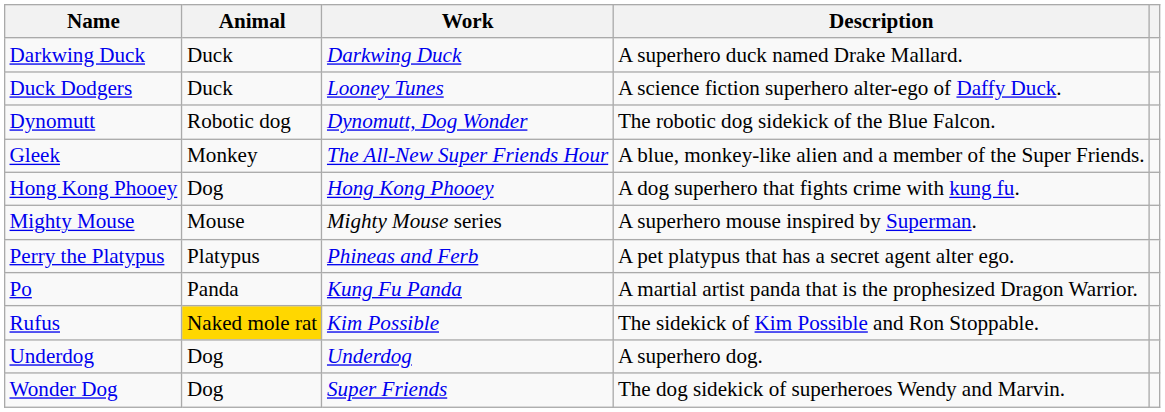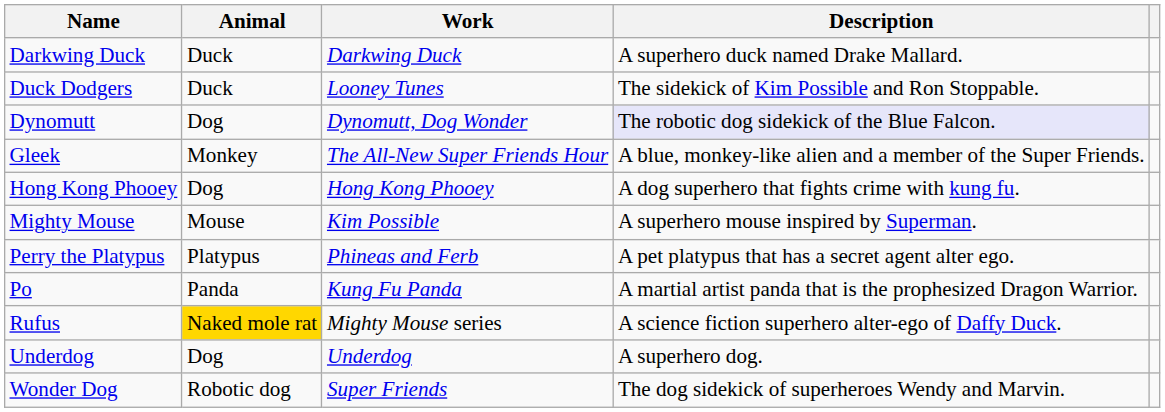 <table class="wikitable sortable">
 <tr>
 <th>Name</th>
 <th>Animal</th>
 <th>Work</th>
 <th>Description</th>
 <th></th>
 </tr>
 <tr>
 <td><a href='#'>Darkwing Duck</a></td>
 <td>Duck</td>
 <td><em><a href='#'>Darkwing Duck</a></em></td>
 <td>A superhero duck named Drake Mallard.</td>
 <td></td>
 </tr>
 <tr>
 <td><a href='#'>Duck Dodgers</a></td>
 <td>Duck</td>
 <td><em><a href='#'>Looney Tunes</a></em></td>
-<td>A science fiction superhero alter-ego of <a href='#'>Daffy Duck</a>.</td>
+<td>The sidekick of <a href='#'>Kim Possible</a> and Ron Stoppable.</td>
 <td></td>
 </tr>
 <tr>
 <td><a href='#'>Dynomutt</a></td>
-<td>Robotic dog</td>
+<td>Dog</td>
 <td><em><a href='#'>Dynomutt, Dog Wonder</a></em></td>
-<td>The robotic dog sidekick of the Blue Falcon.</td>
+<td style="background: lavender;">The robotic dog sidekick of the Blue Falcon.</td>
 <td></td>
 </tr>
 <tr>
 <td><a href='#'>Gleek</a></td>
 <td>Monkey</td>
 <td><em><a href='#'>The All-New Super Friends Hour</a></em></td>
 <td>A blue, monkey-like alien and a member of the Super Friends.</td>
 <td></td>
 </tr>
 <tr>
 <td><a href='#'>Hong Kong Phooey</a></td>
 <td>Dog</td>
 <td><em><a href='#'>Hong Kong Phooey</a></em></td>
 <td>A dog superhero that fights crime with <a href='#'>kung fu</a>.</td>
 <td></td>
 </tr>
 <tr>
 <td><a href='#'>Mighty Mouse</a></td>
 <td>Mouse</td>
-<td><em>Mighty Mouse</em> series</td>
+<td><em><a href='#'>Kim Possible</a></em></td>
 <td>A superhero mouse inspired by <a href='#'>Superman</a>.</td>
 <td></td>
 </tr>
 <tr>
 <td><a href='#'>Perry the Platypus</a></td>
 <td>Platypus</td>
 <td><em><a href='#'>Phineas and Ferb</a></em></td>
 <td>A pet platypus that has a secret agent alter ego.</td>
 <td></td>
 </tr>
 <tr>
 <td><a href='#'>Po</a></td>
 <td>Panda</td>
 <td><em><a href='#'>Kung Fu Panda</a></em></td>
 <td>A martial artist panda that is the prophesized Dragon Warrior.</td>
 <td></td>
 </tr>
 <tr>
 <td><a href='#'>Rufus</a></td>
 <td style="background: gold;">Naked mole rat</td>
-<td><em><a href='#'>Kim Possible</a></em></td>
-<td>The sidekick of <a href='#'>Kim Possible</a> and Ron Stoppable.</td>
+<td><em>Mighty Mouse</em> series</td>
+<td>A science fiction superhero alter-ego of <a href='#'>Daffy Duck</a>.</td>
 <td></td>
 </tr>
 <tr>
 <td><a href='#'>Underdog</a></td>
 <td>Dog</td>
 <td><em><a href='#'>Underdog</a></em></td>
 <td>A superhero dog.</td>
 <td></td>
 </tr>
 <tr>
 <td><a href='#'>Wonder Dog</a></td>
-<td>Dog</td>
+<td>Robotic dog</td>
 <td><em><a href='#'>Super Friends</a></em></td>
 <td>The dog sidekick of superheroes Wendy and Marvin.</td>
 <td></td>
 </tr>
 </table>
